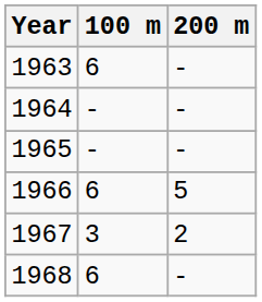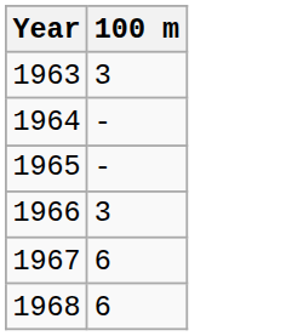 <table class="wikitable">
 <tr>
 <th>Year</th>
 <th>100 m</th>
-<th>200 m</th>
 </tr>
 <tr>
 <td>1963</td>
-<td>6</td>
-<td>-</td>
+<td>3</td>
 </tr>
 <tr>
 <td>1964</td>
-<td>-</td>
 <td>-</td>
 </tr>
 <tr>
 <td>1965</td>
 <td>-</td>
-<td>-</td>
 </tr>
 <tr>
 <td>1966</td>
-<td>6</td>
-<td>5</td>
+<td>3</td>
 </tr>
 <tr>
 <td>1967</td>
-<td>3</td>
-<td>2</td>
+<td>6</td>
 </tr>
 <tr>
 <td>1968</td>
 <td>6</td>
-<td>-</td>
 </tr>
 </table>
